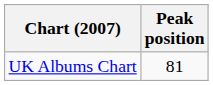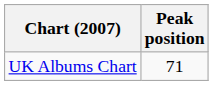 <table class="wikitable">
 <tr>
 <th>Chart (2007)</th>
 <th>Peak<br>position</th>
 </tr>
 <tr>
 <td><a href='#'>UK Albums Chart</a></td>
-<td align="center">81</td>
+<td align="center">71</td>
 </tr>
 </table>
